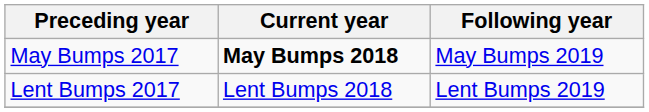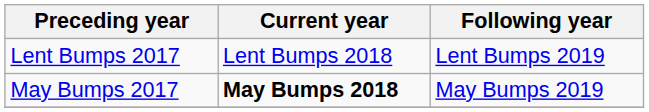 <table class="wikitable" style="margin:1em auto;">
 <tr>
 <th width=150>Preceding year</th>
 <th width=150>Current year</th>
 <th width=150>Following year</th>
 </tr>
 <tr>
+<td><a href='#'>Lent Bumps 2017</a></td>
+<td><a href='#'>Lent Bumps 2018</a></td>
+<td><a href='#'>Lent Bumps 2019</a></td>
+</tr>
+<tr>
 <td><a href='#'>May Bumps 2017</a></td>
 <td><strong>May Bumps 2018</strong></td>
 <td><a href='#'>May Bumps 2019</a></td>
 </tr>
 <tr>
-<td><a href='#'>Lent Bumps 2017</a></td>
-<td><a href='#'>Lent Bumps 2018</a></td>
-<td><a href='#'>Lent Bumps 2019</a></td>
-</tr>
-<tr>
 </tr>
 </table>
